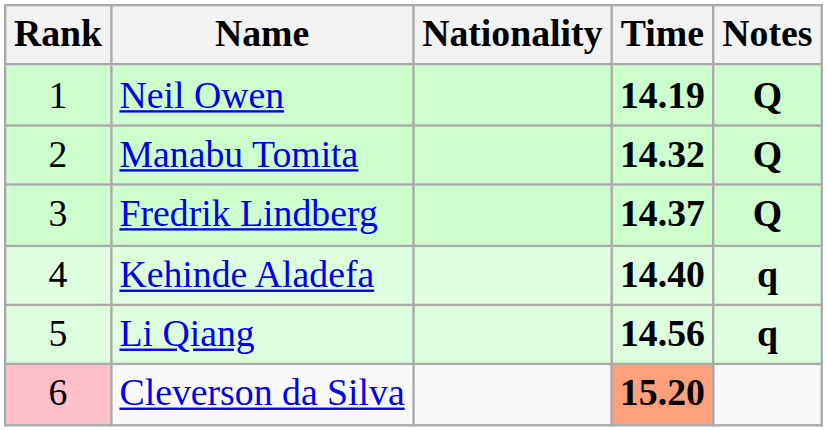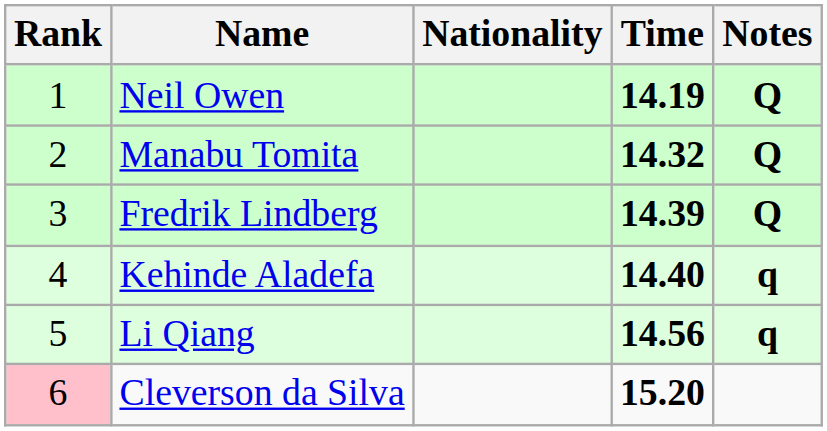 <table class="wikitable sortable" style="text-align:center">
 <tr>
 <th>Rank</th>
 <th>Name</th>
 <th>Nationality</th>
 <th>Time</th>
 <th>Notes</th>
 </tr>
 <tr bgcolor=ccffcc>
 <td>1</td>
 <td align=left><a href='#'>Neil Owen</a></td>
 <td align=left></td>
 <td><strong>14.19</strong></td>
 <td><strong>Q</strong></td>
 </tr>
 <tr bgcolor=ccffcc>
 <td>2</td>
 <td align=left><a href='#'>Manabu Tomita</a></td>
 <td align=left></td>
 <td><strong>14.32</strong></td>
 <td><strong>Q</strong></td>
 </tr>
 <tr bgcolor=ccffcc>
 <td>3</td>
 <td align=left><a href='#'>Fredrik Lindberg</a></td>
 <td align=left></td>
-<td><strong>14.37</strong></td>
+<td><strong>14.39</strong></td>
 <td><strong>Q</strong></td>
 </tr>
 <tr bgcolor=ddffdd>
 <td>4</td>
 <td align=left><a href='#'>Kehinde Aladefa</a></td>
 <td align=left></td>
 <td><strong>14.40</strong></td>
 <td><strong>q</strong></td>
 </tr>
 <tr bgcolor=ddffdd>
 <td>5</td>
 <td align=left><a href='#'>Li Qiang</a></td>
 <td align=left></td>
 <td><strong>14.56</strong></td>
 <td><strong>q</strong></td>
 </tr>
 <tr>
 <td style="background: pink;">6</td>
 <td align=left><a href='#'>Cleverson da Silva</a></td>
 <td align=left></td>
-<td style="background: lightsalmon;"><strong>15.20</strong></td>
+<td><strong>15.20</strong></td>
 <td></td>
 </tr>
 </table>
